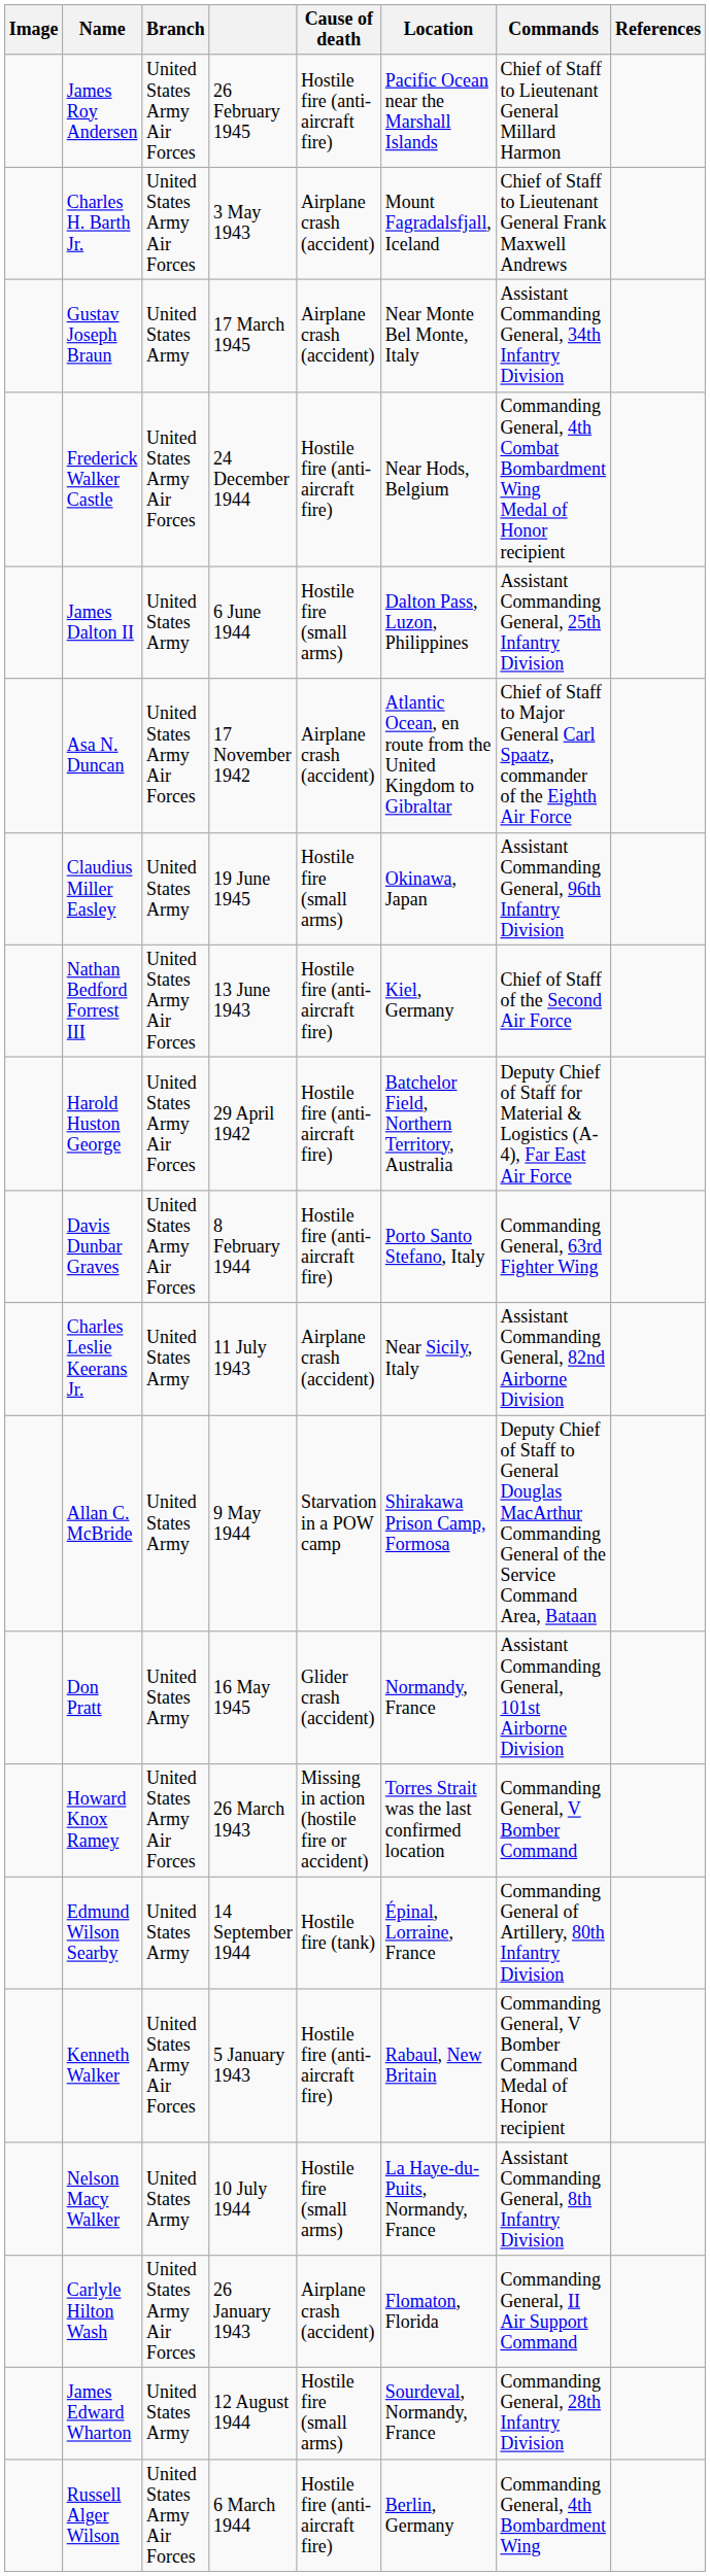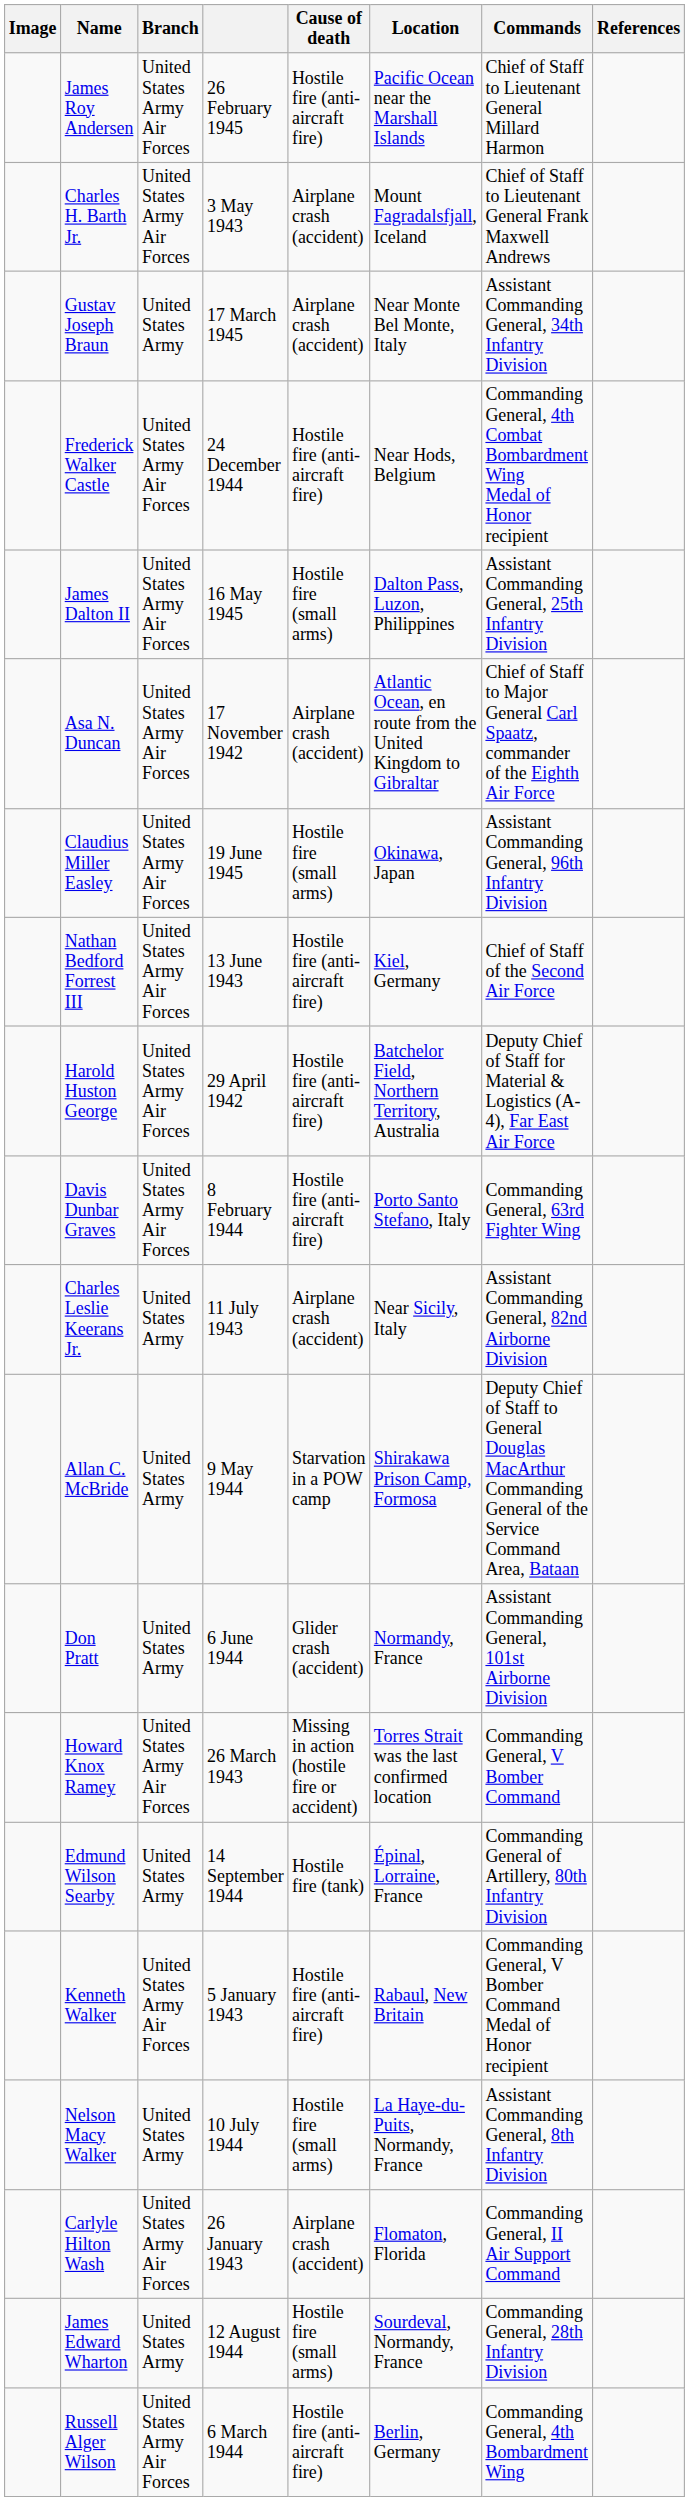 <table class="wikitable sortable">
 <tr>
 <th style="width: 5%">Image</th>
 <th style="width: 15%">Name</th>
 <th style="width: 10%">Branch</th>
 <th style="width: 10%"></th>
 <th style="width: 10%">Cause of death</th>
 <th style="width: 20%">Location</th>
 <th style="width: 25%">Commands</th>
 <th style="width: 10%">References</th>
 </tr>
 <tr>
 <td></td>
 <td><a href='#'>James Roy Andersen</a></td>
 <td>United States Army Air Forces</td>
 <td>26 February 1945</td>
 <td>Hostile fire (anti-aircraft fire)</td>
 <td><a href='#'>Pacific Ocean</a> near the <a href='#'>Marshall Islands</a></td>
 <td>Chief of Staff to Lieutenant General Millard Harmon</td>
 <td></td>
 </tr>
 <tr>
 <td></td>
 <td><a href='#'>Charles H. Barth Jr.</a></td>
 <td>United States Army Air Forces</td>
 <td>3 May 1943</td>
 <td>Airplane crash (accident)</td>
 <td>Mount <a href='#'>Fagradalsfjall</a>, Iceland</td>
 <td>Chief of Staff to Lieutenant General Frank Maxwell Andrews</td>
 <td></td>
 </tr>
 <tr>
 <td></td>
 <td><a href='#'>Gustav Joseph Braun</a></td>
 <td>United States Army</td>
 <td>17 March 1945</td>
 <td>Airplane crash (accident)</td>
 <td>Near Monte Bel Monte, Italy</td>
 <td>Assistant Commanding General, <a href='#'>34th Infantry Division</a></td>
 <td></td>
 </tr>
 <tr>
 <td></td>
 <td><a href='#'>Frederick Walker Castle</a></td>
 <td>United States Army Air Forces</td>
 <td>24 December 1944</td>
 <td>Hostile fire (anti-aircraft fire)</td>
 <td>Near Hods, Belgium</td>
 <td>Commanding General, <a href='#'>4th Combat Bombardment Wing</a><br><a href='#'>Medal of Honor</a> recipient</td>
 <td></td>
 </tr>
 <tr>
 <td></td>
 <td><a href='#'>James Dalton II</a></td>
-<td>United States Army</td>
-<td>6 June 1944</td>
+<td>United States Army Air Forces</td>
+<td>16 May 1945</td>
 <td>Hostile fire (small arms)</td>
 <td><a href='#'>Dalton Pass</a>, <a href='#'>Luzon</a>, Philippines</td>
 <td>Assistant Commanding General, <a href='#'>25th Infantry Division</a></td>
 <td></td>
 </tr>
 <tr>
 <td></td>
 <td><a href='#'>Asa N. Duncan</a></td>
 <td>United States Army Air Forces</td>
 <td>17 November 1942</td>
 <td>Airplane crash (accident)</td>
 <td><a href='#'>Atlantic Ocean</a>, en route from the United Kingdom to <a href='#'>Gibraltar</a></td>
 <td>Chief of Staff to Major General <a href='#'>Carl Spaatz</a>, commander of the <a href='#'>Eighth Air Force</a></td>
 <td></td>
 </tr>
 <tr>
 <td></td>
 <td><a href='#'>Claudius Miller Easley</a></td>
-<td>United States Army</td>
+<td>United States Army Air Forces</td>
 <td>19 June 1945</td>
 <td>Hostile fire (small arms)</td>
 <td><a href='#'>Okinawa</a>, Japan</td>
 <td>Assistant Commanding General, <a href='#'>96th Infantry Division</a></td>
 <td></td>
 </tr>
 <tr>
 <td></td>
 <td><a href='#'>Nathan Bedford Forrest III</a></td>
 <td>United States Army Air Forces</td>
 <td>13 June 1943</td>
 <td>Hostile fire (anti-aircraft fire)</td>
 <td><a href='#'>Kiel</a>, Germany</td>
 <td>Chief of Staff of the <a href='#'>Second Air Force</a></td>
 <td></td>
 </tr>
 <tr>
 <td></td>
 <td><a href='#'>Harold Huston George</a></td>
 <td>United States Army Air Forces</td>
 <td>29 April 1942</td>
 <td>Hostile fire (anti-aircraft fire)</td>
 <td><a href='#'>Batchelor Field</a>, <a href='#'>Northern Territory</a>, Australia</td>
 <td>Deputy Chief of Staff for Material & Logistics (A-4), <a href='#'>Far East Air Force</a></td>
 <td></td>
 </tr>
 <tr>
 <td></td>
 <td><a href='#'>Davis Dunbar Graves</a></td>
 <td>United States Army Air Forces</td>
 <td>8 February 1944</td>
 <td>Hostile fire (anti-aircraft fire)</td>
 <td><a href='#'>Porto Santo Stefano</a>, Italy</td>
 <td>Commanding General, <a href='#'>63rd Fighter Wing</a></td>
 <td></td>
 </tr>
 <tr>
 <td></td>
 <td><a href='#'>Charles Leslie Keerans Jr.</a></td>
 <td>United States Army</td>
 <td>11 July 1943</td>
 <td>Airplane crash (accident)</td>
 <td>Near <a href='#'>Sicily</a>, Italy</td>
 <td>Assistant Commanding General, <a href='#'>82nd Airborne Division</a></td>
 <td></td>
 </tr>
 <tr>
 <td></td>
 <td><a href='#'>Allan C. McBride</a></td>
 <td>United States Army</td>
 <td>9 May 1944</td>
 <td>Starvation in a POW camp</td>
 <td><a href='#'>Shirakawa Prison Camp, Formosa</a></td>
 <td>Deputy Chief of Staff to General <a href='#'>Douglas MacArthur</a><br>Commanding General of the Service Command Area, <a href='#'>Bataan</a></td>
 <td></td>
 </tr>
 <tr>
 <td></td>
 <td><a href='#'>Don Pratt</a></td>
 <td>United States Army</td>
-<td>16 May 1945</td>
+<td>6 June 1944</td>
 <td>Glider crash (accident)</td>
 <td><a href='#'>Normandy</a>, France</td>
 <td>Assistant Commanding General, <a href='#'>101st Airborne Division</a></td>
 <td></td>
 </tr>
 <tr>
 <td></td>
 <td><a href='#'>Howard Knox Ramey</a></td>
 <td>United States Army Air Forces</td>
 <td>26 March 1943</td>
 <td>Missing in action (hostile fire or accident)</td>
 <td><a href='#'>Torres Strait</a> was the last confirmed location</td>
 <td>Commanding General, <a href='#'>V Bomber Command</a></td>
 <td></td>
 </tr>
 <tr>
 <td></td>
 <td><a href='#'>Edmund Wilson Searby</a></td>
 <td>United States Army</td>
 <td>14 September 1944</td>
 <td>Hostile fire (tank)</td>
 <td><a href='#'>Épinal</a>, <a href='#'>Lorraine</a>, France</td>
 <td>Commanding General of Artillery, <a href='#'>80th Infantry Division</a></td>
 <td></td>
 </tr>
 <tr>
 <td></td>
 <td><a href='#'>Kenneth Walker</a></td>
 <td>United States Army Air Forces</td>
 <td>5 January 1943</td>
 <td>Hostile fire (anti-aircraft fire)</td>
 <td><a href='#'>Rabaul</a>, <a href='#'>New Britain</a></td>
 <td>Commanding General, V Bomber Command<br>Medal of Honor recipient</td>
 <td></td>
 </tr>
 <tr>
 <td></td>
 <td><a href='#'>Nelson Macy Walker</a></td>
 <td>United States Army</td>
 <td>10 July 1944</td>
 <td>Hostile fire (small arms)</td>
 <td><a href='#'>La Haye-du-Puits</a>, Normandy, France</td>
 <td>Assistant Commanding General, <a href='#'>8th Infantry Division</a></td>
 <td></td>
 </tr>
 <tr>
 <td></td>
 <td><a href='#'>Carlyle Hilton Wash</a></td>
 <td>United States Army Air Forces</td>
 <td>26 January 1943</td>
 <td>Airplane crash (accident)</td>
 <td><a href='#'>Flomaton</a>, Florida</td>
 <td>Commanding General, <a href='#'>II Air Support Command</a></td>
 <td></td>
 </tr>
 <tr>
 <td></td>
 <td><a href='#'>James Edward Wharton</a></td>
 <td>United States Army</td>
 <td>12 August 1944</td>
 <td>Hostile fire (small arms)</td>
 <td><a href='#'>Sourdeval</a>, Normandy, France</td>
 <td>Commanding General, <a href='#'>28th Infantry Division</a></td>
 <td></td>
 </tr>
 <tr>
 <td></td>
 <td><a href='#'>Russell Alger Wilson</a></td>
 <td>United States Army Air Forces</td>
 <td>6 March 1944</td>
 <td>Hostile fire (anti-aircraft fire)</td>
 <td><a href='#'>Berlin</a>, Germany</td>
 <td>Commanding General, <a href='#'>4th Bombardment Wing</a></td>
 <td></td>
 </tr>
 </table>
